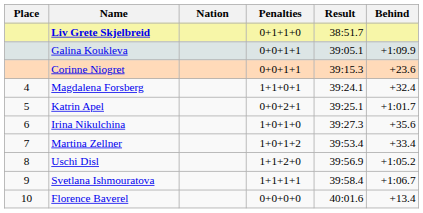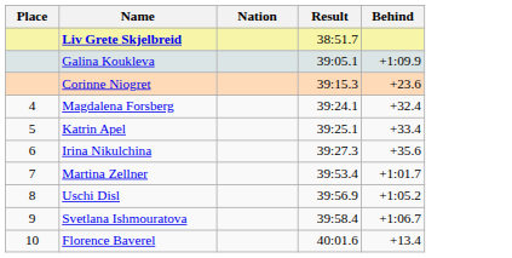 <table class=wikitable style="border:1px solid #AAAAAA;font-size:90%">
 <tr bgcolor="#E4E4E4">
 <th style="border-bottom:1px solid #AAAAAA" width=50>Place</th>
 <th style="border-bottom:1px solid #AAAAAA" width=160>Name</th>
 <th style="border-bottom:1px solid #AAAAAA" width=80>Nation</th>
-<th style="border-bottom:1px solid #AAAAAA" width=80>Penalties</th>
 <th style="border-bottom:1px solid #AAAAAA" width=60>Result</th>
 <th style="border-bottom:1px solid #AAAAAA" width=60>Behind</th>
 </tr>
 <tr bgcolor="#F7F6A8">
 <td align="center"></td>
 <td><strong><a href='#'>Liv Grete Skjelbreid</a></strong></td>
 <td align="center"></td>
-<td align="center">0+1+1+0</td>
 <td align="right">38:51.7</td>
 <td align="right"></td>
 </tr>
 <tr bgcolor="#DCE5E5">
 <td align="center"></td>
 <td><a href='#'>Galina Koukleva</a></td>
 <td align="center"></td>
-<td align="center">0+0+1+1</td>
 <td align="right">39:05.1</td>
 <td align="right">+1:09.9</td>
 </tr>
 <tr bgcolor="#FFDAB9">
 <td align="center"></td>
 <td><a href='#'>Corinne Niogret</a></td>
 <td align="center"></td>
-<td align="center">0+0+1+1</td>
 <td align="right">39:15.3</td>
 <td align="right">+23.6</td>
 </tr>
 <tr>
 <td align="center">4</td>
 <td><a href='#'>Magdalena Forsberg</a></td>
 <td align="center"></td>
-<td align="center">1+1+0+1</td>
 <td align="right">39:24.1</td>
 <td align="right">+32.4</td>
 </tr>
 <tr>
 <td align="center">5</td>
 <td><a href='#'>Katrin Apel</a></td>
 <td align="center"></td>
-<td align="center">0+0+2+1</td>
 <td align="right">39:25.1</td>
-<td align="right">+1:01.7</td>
+<td align="right">+33.4</td>
 </tr>
 <tr>
 <td align="center">6</td>
 <td><a href='#'>Irina Nikulchina</a></td>
 <td align="center"></td>
-<td align="center">1+0+1+0</td>
 <td align="right">39:27.3</td>
 <td align="right">+35.6</td>
 </tr>
 <tr>
 <td align="center">7</td>
 <td><a href='#'>Martina Zellner</a></td>
 <td align="center"></td>
-<td align="center">1+0+1+2</td>
 <td align="right">39:53.4</td>
-<td align="right">+33.4</td>
+<td align="right">+1:01.7</td>
 </tr>
 <tr>
 <td align="center">8</td>
 <td><a href='#'>Uschi Disl</a></td>
 <td align="center"></td>
-<td align="center">1+1+2+0</td>
 <td align="right">39:56.9</td>
 <td align="right">+1:05.2</td>
 </tr>
 <tr>
 <td align="center">9</td>
 <td><a href='#'>Svetlana Ishmouratova</a></td>
 <td align="center"></td>
-<td align="center">1+1+1+1</td>
 <td align="right">39:58.4</td>
 <td align="right">+1:06.7</td>
 </tr>
 <tr>
 <td align="center">10</td>
 <td><a href='#'>Florence Baverel</a></td>
 <td align="center"></td>
-<td align="center">0+0+0+0</td>
 <td align="right">40:01.6</td>
 <td align="right">+13.4</td>
 </tr>
 </table>
